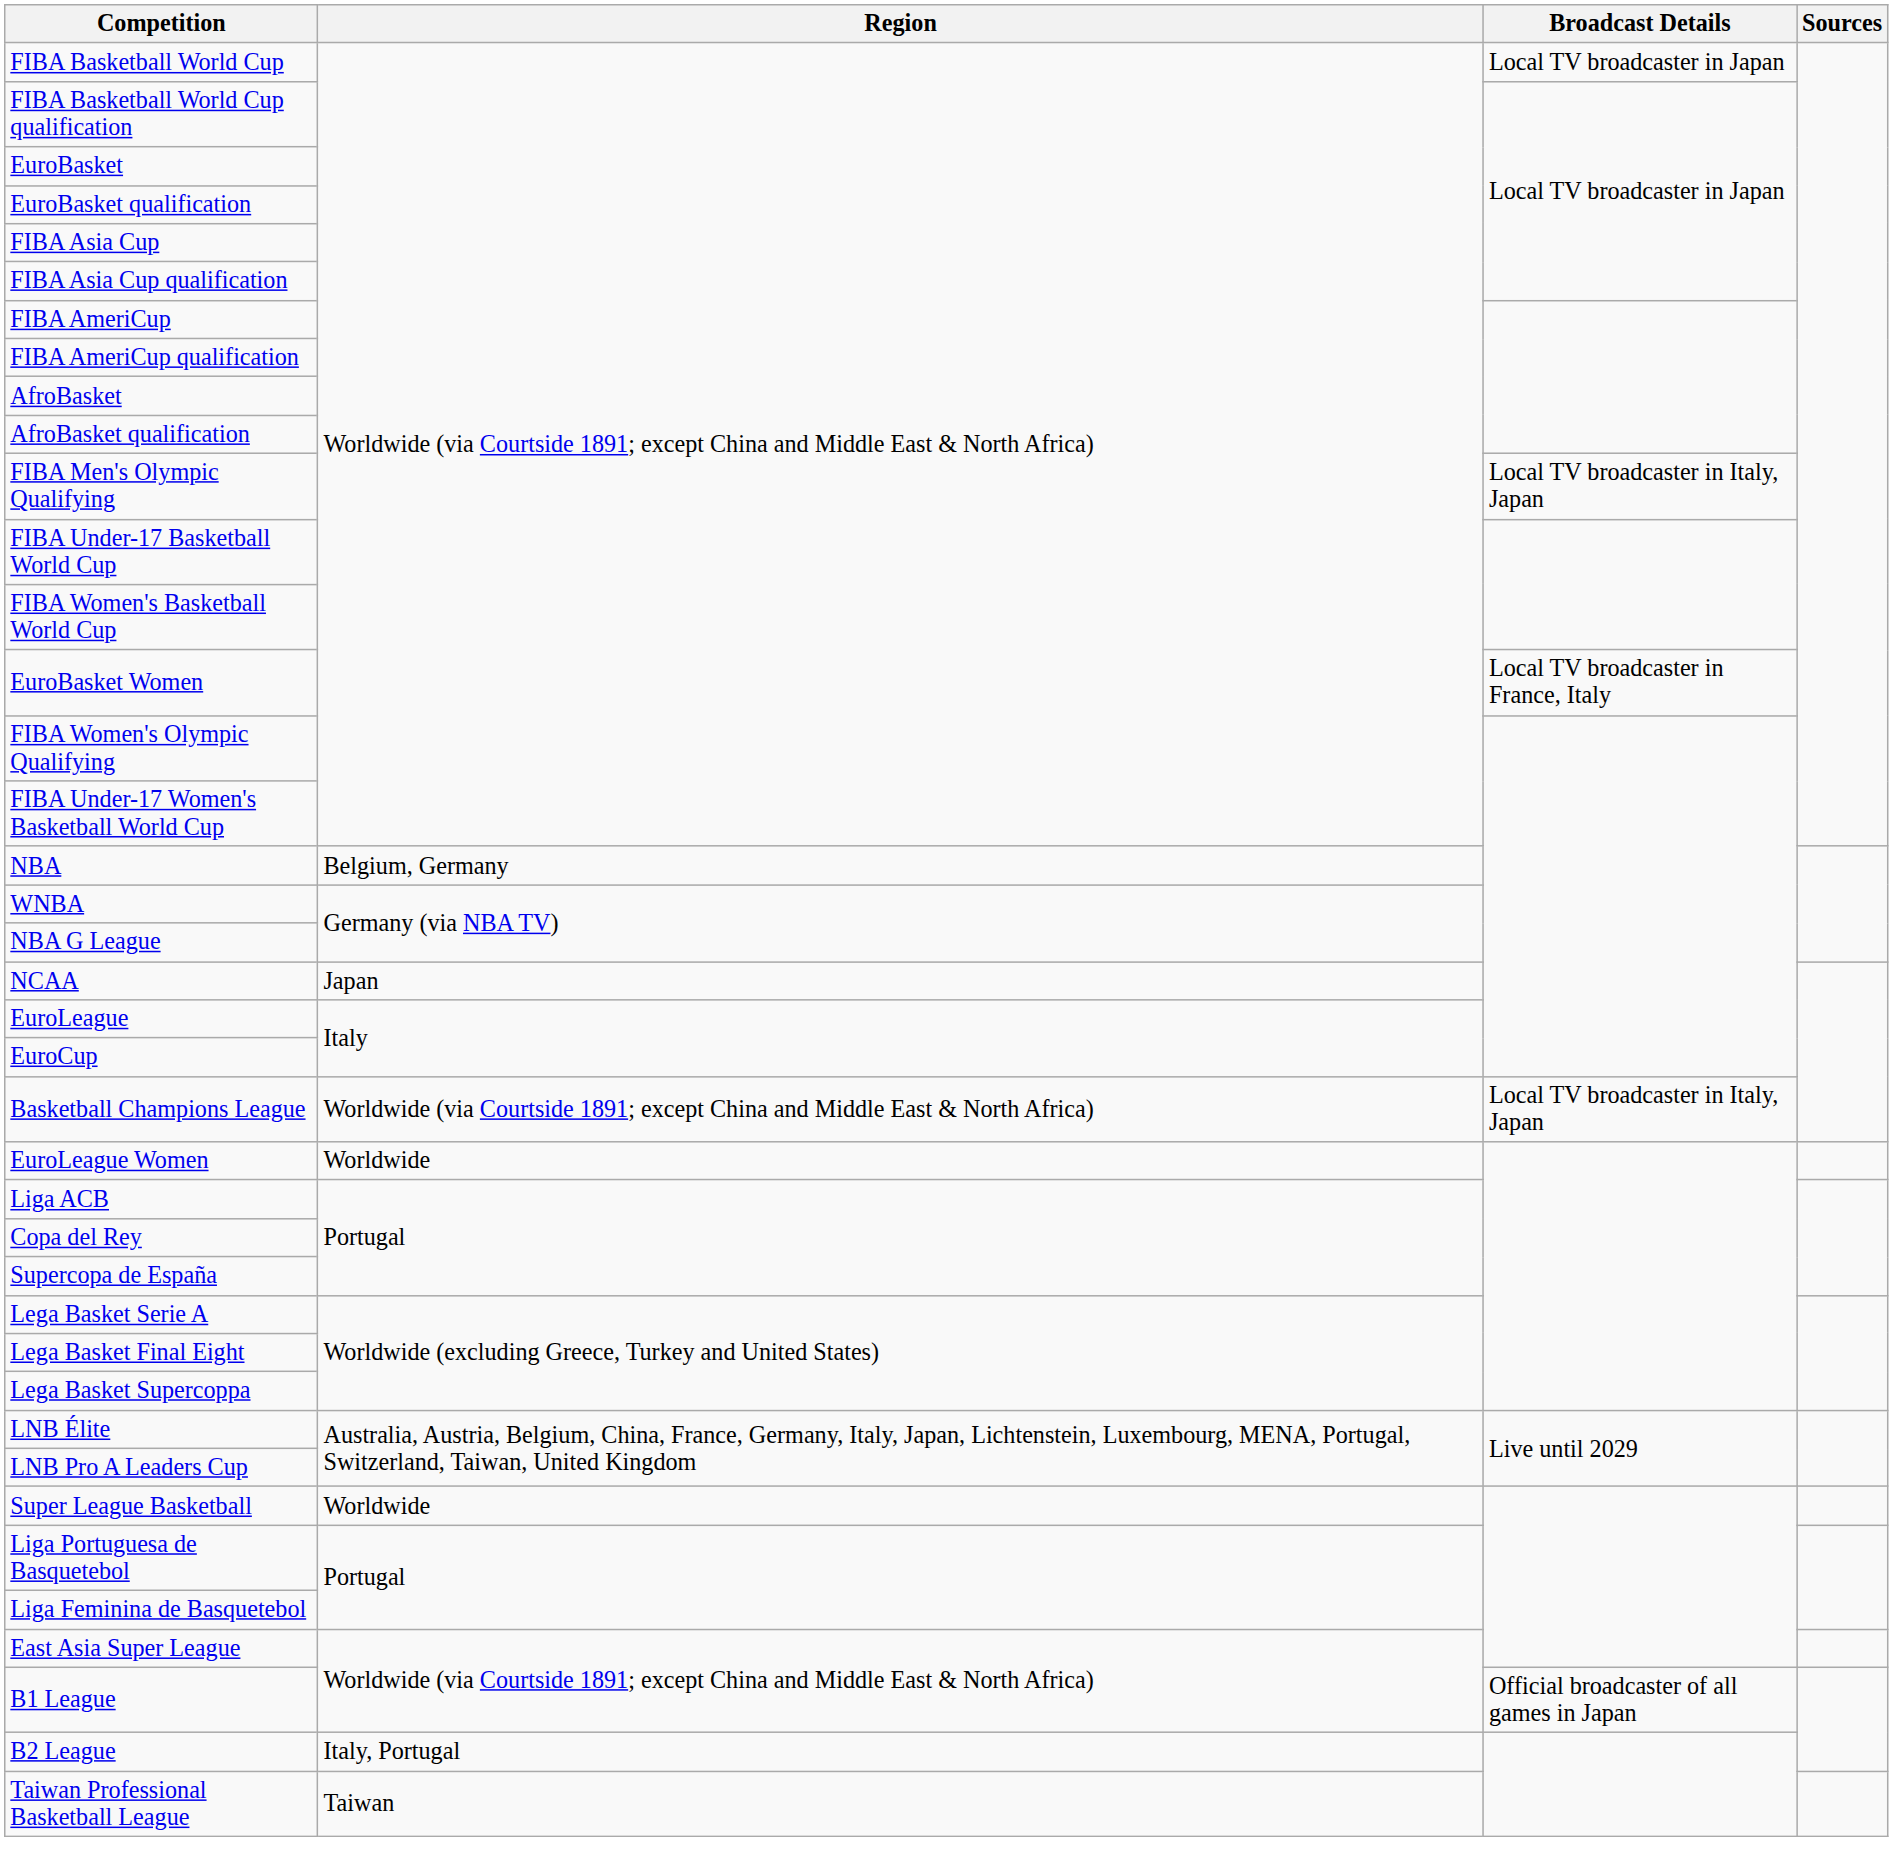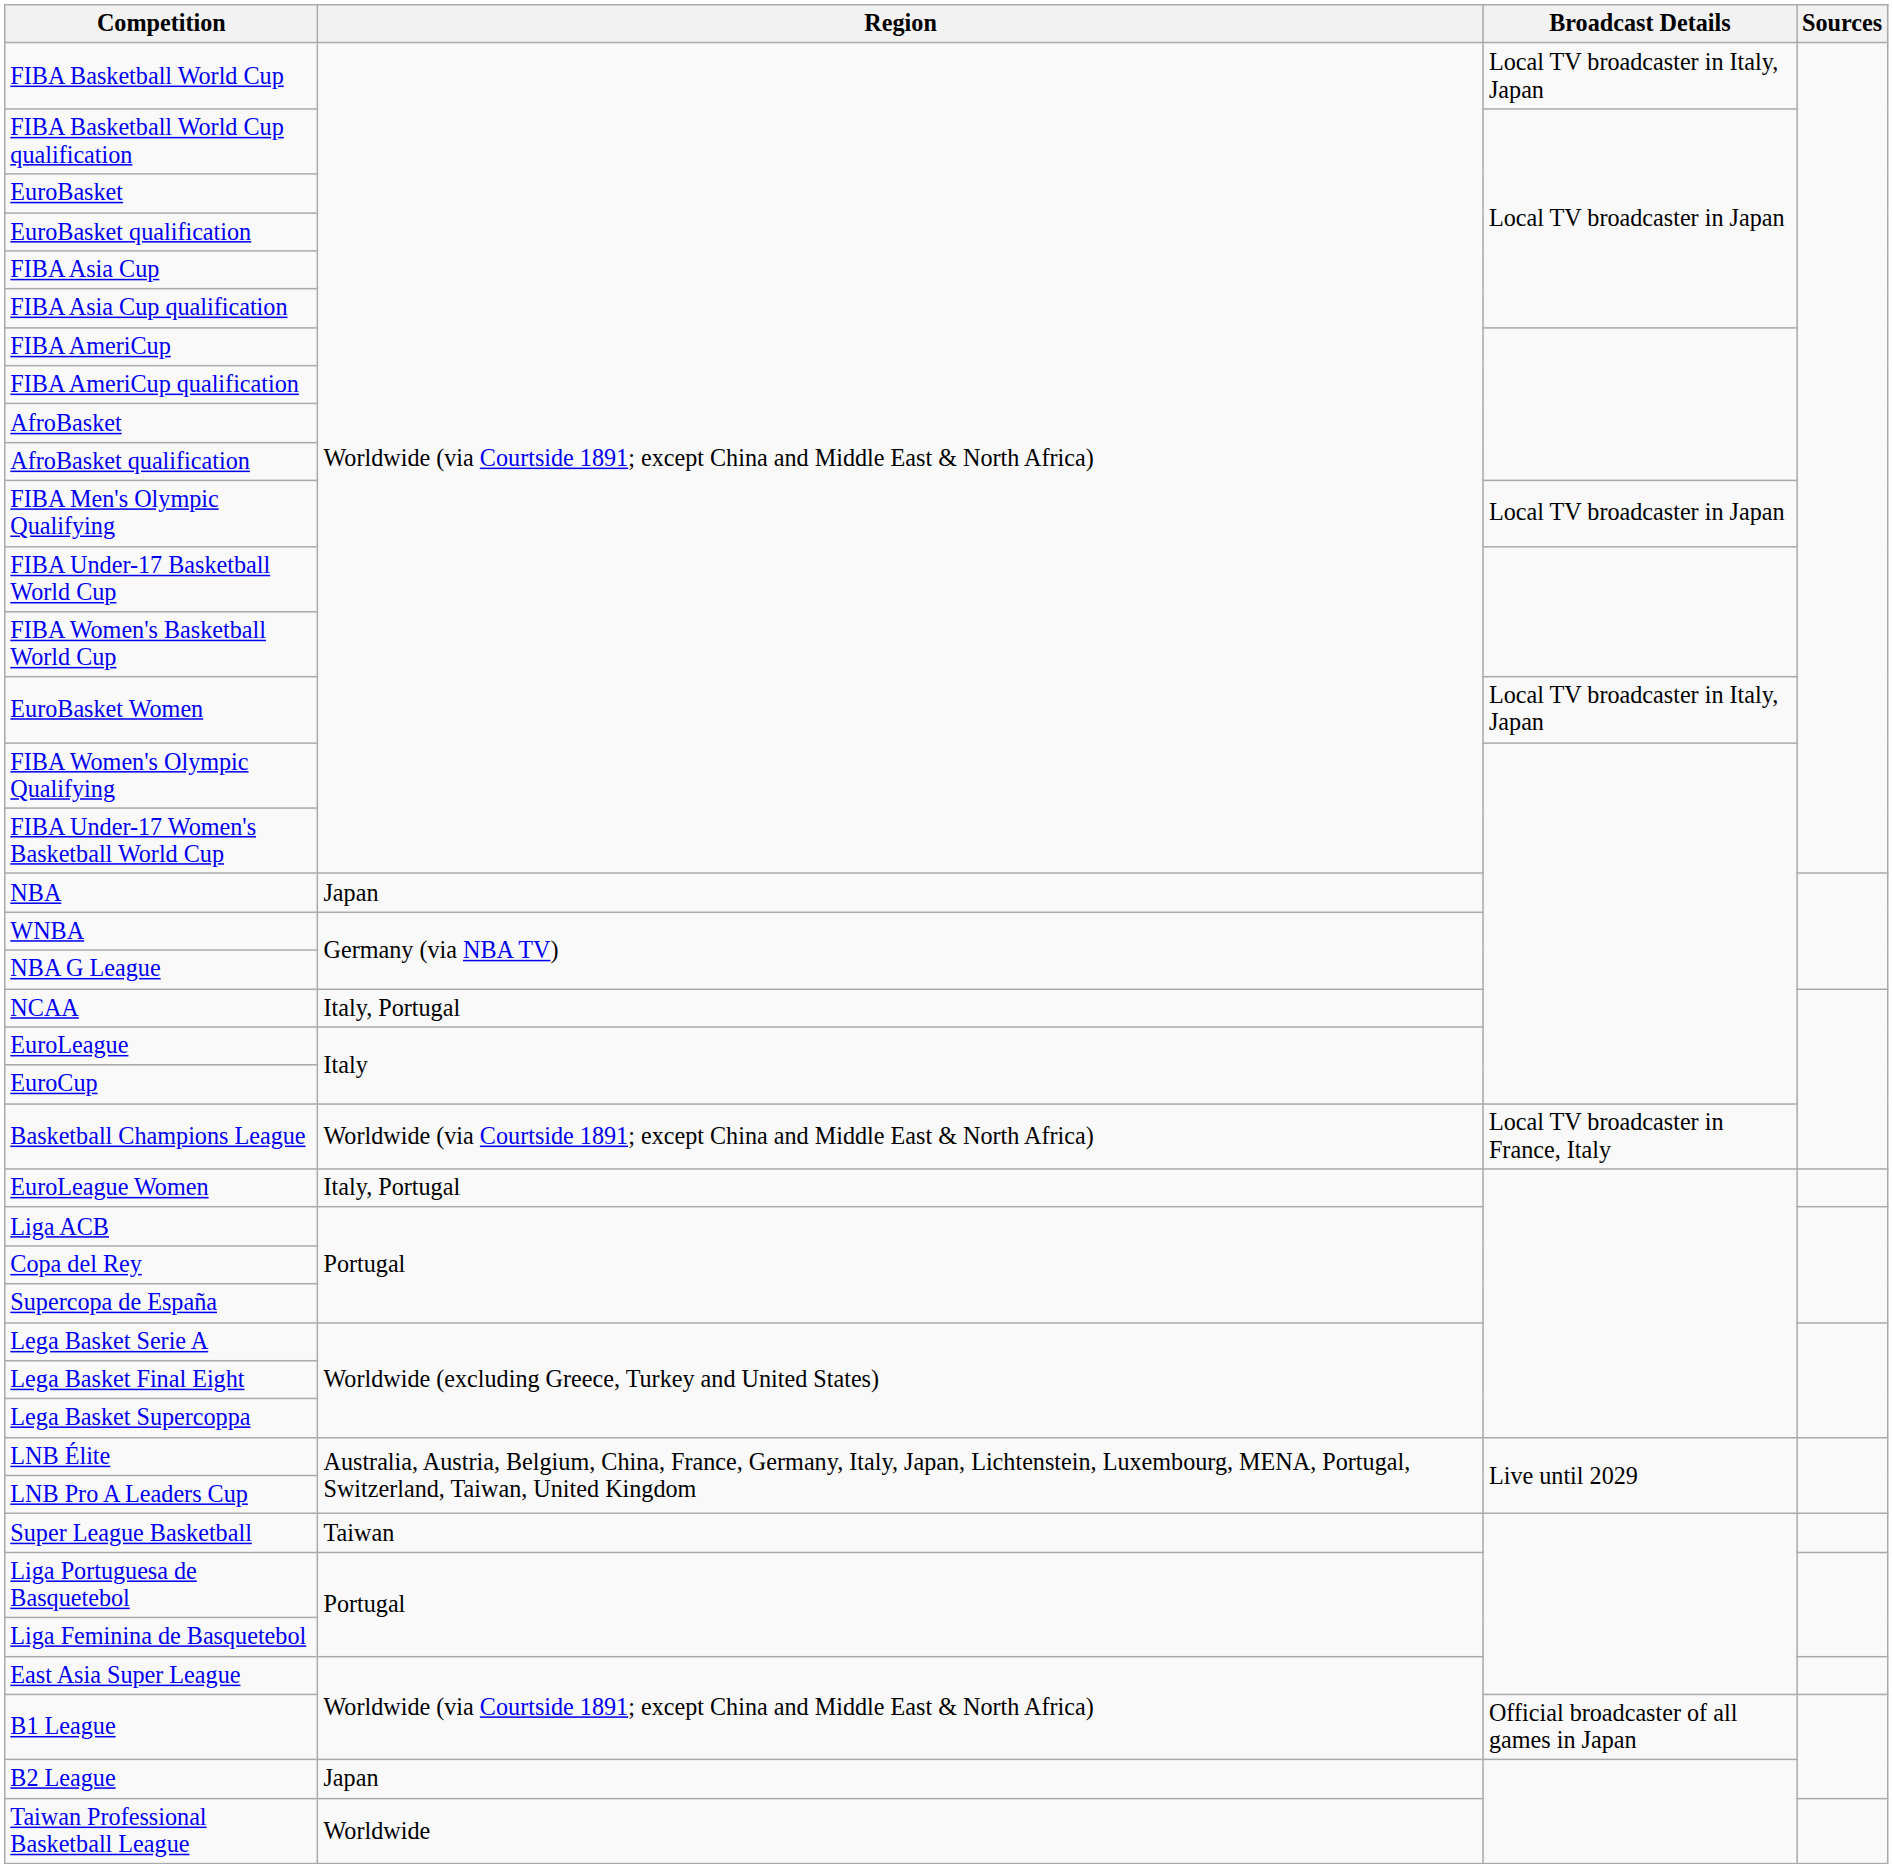 <table class="wikitable">
 <tr>
 <th width="200">Competition</th>
 <th>Region</th>
 <th width="200">Broadcast Details</th>
 <th>Sources</th>
 </tr>
 <tr>
 <td><a href='#'>FIBA Basketball World Cup</a></td>
 <td rowspan="16">Worldwide (via <a href='#'>Courtside 1891</a>; except China and Middle East & North Africa)</td>
-<td>Local TV broadcaster in Japan</td>
+<td>Local TV broadcaster in Italy, Japan</td>
 <td rowspan="16"></td>
 </tr>
 <tr>
 <td><a href='#'>FIBA Basketball World Cup qualification</a></td>
 <td rowspan="5">Local TV broadcaster in Japan</td>
 </tr>
 <tr>
 <td><a href='#'>EuroBasket</a></td>
 </tr>
 <tr>
 <td><a href='#'>EuroBasket qualification</a></td>
 </tr>
 <tr>
 <td><a href='#'>FIBA Asia Cup</a></td>
 </tr>
 <tr>
 <td><a href='#'>FIBA Asia Cup qualification</a></td>
 </tr>
 <tr>
 <td><a href='#'>FIBA AmeriCup</a></td>
 </tr>
 <tr>
 <td><a href='#'>FIBA AmeriCup qualification</a></td>
 </tr>
 <tr>
 <td><a href='#'>AfroBasket</a></td>
 </tr>
 <tr>
 <td><a href='#'>AfroBasket qualification</a></td>
 </tr>
 <tr>
 <td><a href='#'>FIBA Men's Olympic Qualifying</a></td>
-<td>Local TV broadcaster in Italy, Japan</td>
+<td>Local TV broadcaster in Japan</td>
 </tr>
 <tr>
 <td><a href='#'>FIBA Under-17 Basketball World Cup</a></td>
 <td rowspan="2"></td>
 </tr>
 <tr>
 <td><a href='#'>FIBA Women's Basketball World Cup</a></td>
 </tr>
 <tr>
 <td><a href='#'>EuroBasket Women</a></td>
-<td>Local TV broadcaster in France, Italy</td>
+<td>Local TV broadcaster in Italy, Japan</td>
 </tr>
 <tr>
 <td><a href='#'>FIBA Women's Olympic Qualifying</a></td>
 <td rowspan="8"></td>
 </tr>
 <tr>
 <td><a href='#'>FIBA Under-17 Women's Basketball World Cup</a></td>
 </tr>
 <tr>
 <td><a href='#'>NBA</a></td>
-<td>Belgium, Germany</td>
+<td>Japan</td>
 <td rowspan="3"></td>
 </tr>
 <tr>
 <td><a href='#'>WNBA</a></td>
 <td rowspan="2">Germany (via <a href='#'>NBA TV</a>)</td>
 </tr>
 <tr>
 <td><a href='#'>NBA G League</a></td>
 </tr>
 <tr>
 <td><a href='#'>NCAA</a></td>
-<td>Japan</td>
+<td>Italy, Portugal</td>
 <td rowspan="4"></td>
 </tr>
 <tr>
 <td><a href='#'>EuroLeague</a></td>
 <td rowspan="2">Italy</td>
 </tr>
 <tr>
 <td><a href='#'>EuroCup</a></td>
 </tr>
 <tr>
 <td><a href='#'>Basketball Champions League</a></td>
 <td>Worldwide (via <a href='#'>Courtside 1891</a>; except China and Middle East & North Africa)</td>
-<td>Local TV broadcaster in Italy, Japan</td>
+<td>Local TV broadcaster in France, Italy</td>
 </tr>
 <tr>
 <td><a href='#'>EuroLeague Women</a></td>
-<td>Worldwide</td>
+<td>Italy, Portugal</td>
 <td rowspan="7"></td>
 <td></td>
 </tr>
 <tr>
 <td><a href='#'>Liga ACB</a></td>
 <td rowspan="3">Portugal</td>
 <td rowspan="3"></td>
 </tr>
 <tr>
 <td><a href='#'>Copa del Rey</a></td>
 </tr>
 <tr>
 <td><a href='#'>Supercopa de España</a></td>
 </tr>
 <tr>
 <td><a href='#'>Lega Basket Serie A</a></td>
 <td rowspan="3">Worldwide (excluding Greece, Turkey and United States)</td>
 <td rowspan="3"></td>
 </tr>
 <tr>
 <td><a href='#'>Lega Basket Final Eight</a></td>
 </tr>
 <tr>
 <td><a href='#'>Lega Basket Supercoppa</a></td>
 </tr>
 <tr>
 <td><a href='#'>LNB Élite</a></td>
 <td rowspan="2">Australia, Austria, Belgium, China, France, Germany, Italy, Japan, Lichtenstein, Luxembourg, MENA, Portugal, Switzerland, Taiwan, United Kingdom</td>
 <td rowspan="2">Live until 2029</td>
 <td rowspan="2"></td>
 </tr>
 <tr>
 <td><a href='#'>LNB Pro A Leaders Cup</a></td>
 </tr>
 <tr>
 <td><a href='#'>Super League Basketball</a></td>
-<td>Worldwide</td>
+<td>Taiwan</td>
 <td rowspan="4"></td>
 <td></td>
 </tr>
 <tr>
 <td><a href='#'>Liga Portuguesa de Basquetebol</a></td>
 <td rowspan="2">Portugal</td>
 <td rowspan="2"></td>
 </tr>
 <tr>
 <td><a href='#'>Liga Feminina de Basquetebol</a></td>
 </tr>
 <tr>
 <td><a href='#'>East Asia Super League</a></td>
 <td rowspan="2">Worldwide (via <a href='#'>Courtside 1891</a>; except China and Middle East & North Africa)</td>
 <td></td>
 </tr>
 <tr>
 <td><a href='#'>B1 League</a></td>
 <td>Official broadcaster of all games in Japan</td>
 <td rowspan="2"></td>
 </tr>
 <tr>
 <td><a href='#'>B2 League</a></td>
-<td>Italy, Portugal</td>
+<td>Japan</td>
 <td rowspan="2"></td>
 </tr>
 <tr>
 <td><a href='#'>Taiwan Professional Basketball League</a></td>
-<td>Taiwan</td>
+<td>Worldwide</td>
 </tr>
 </table>
